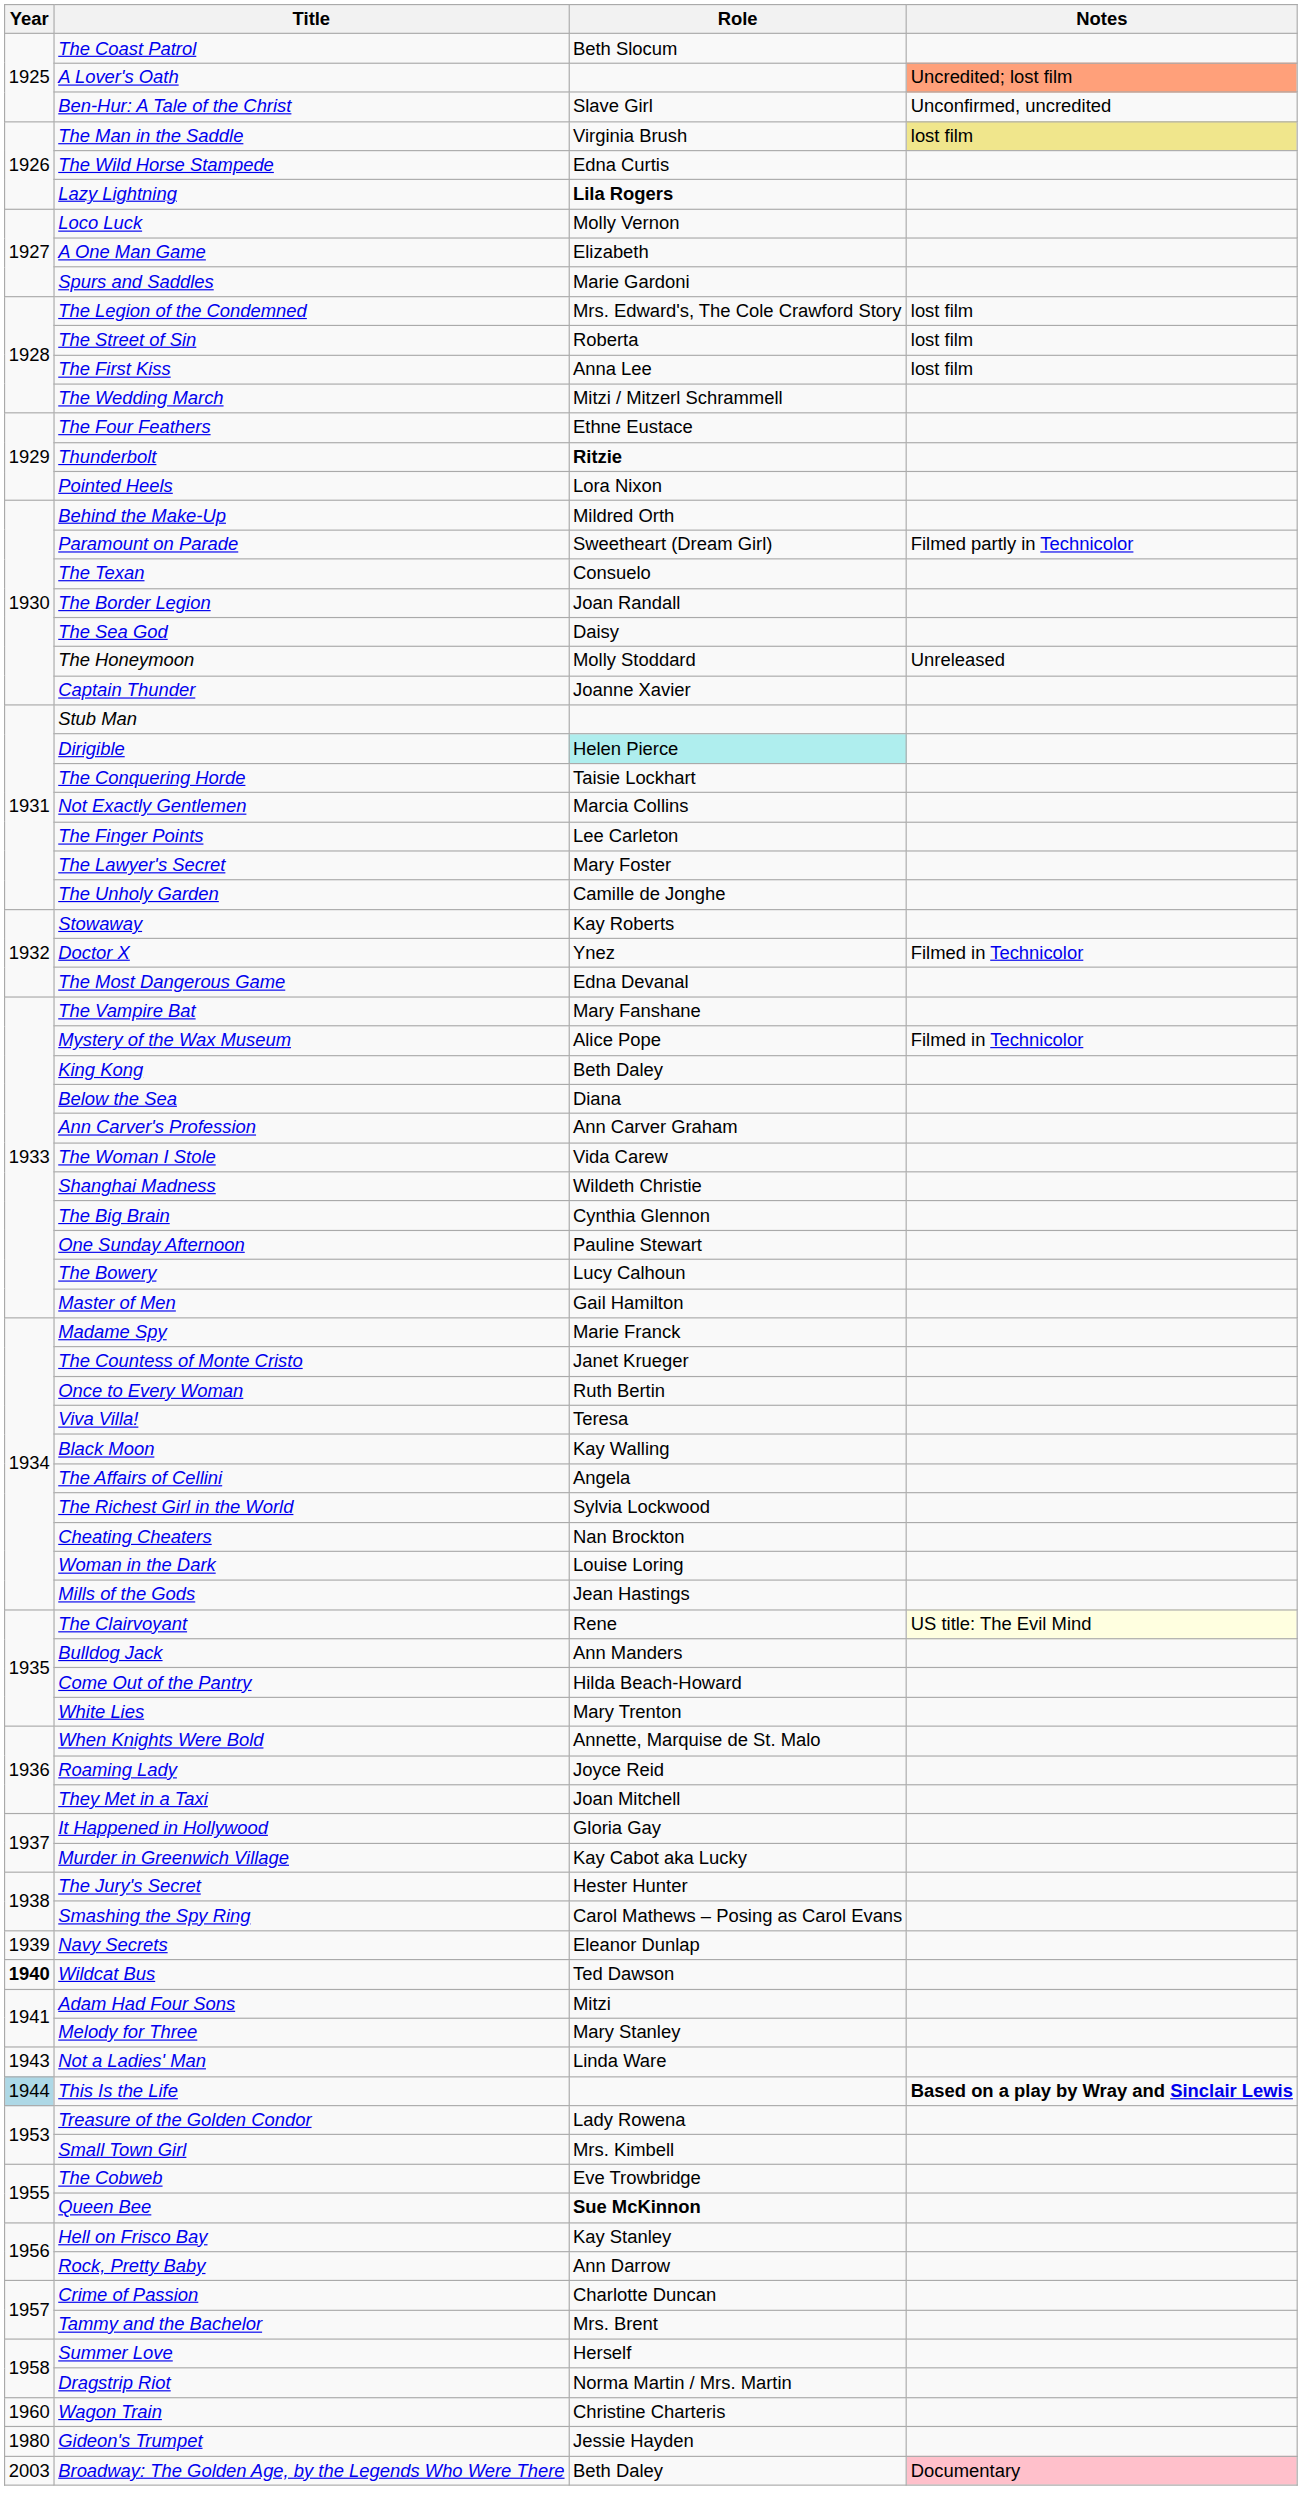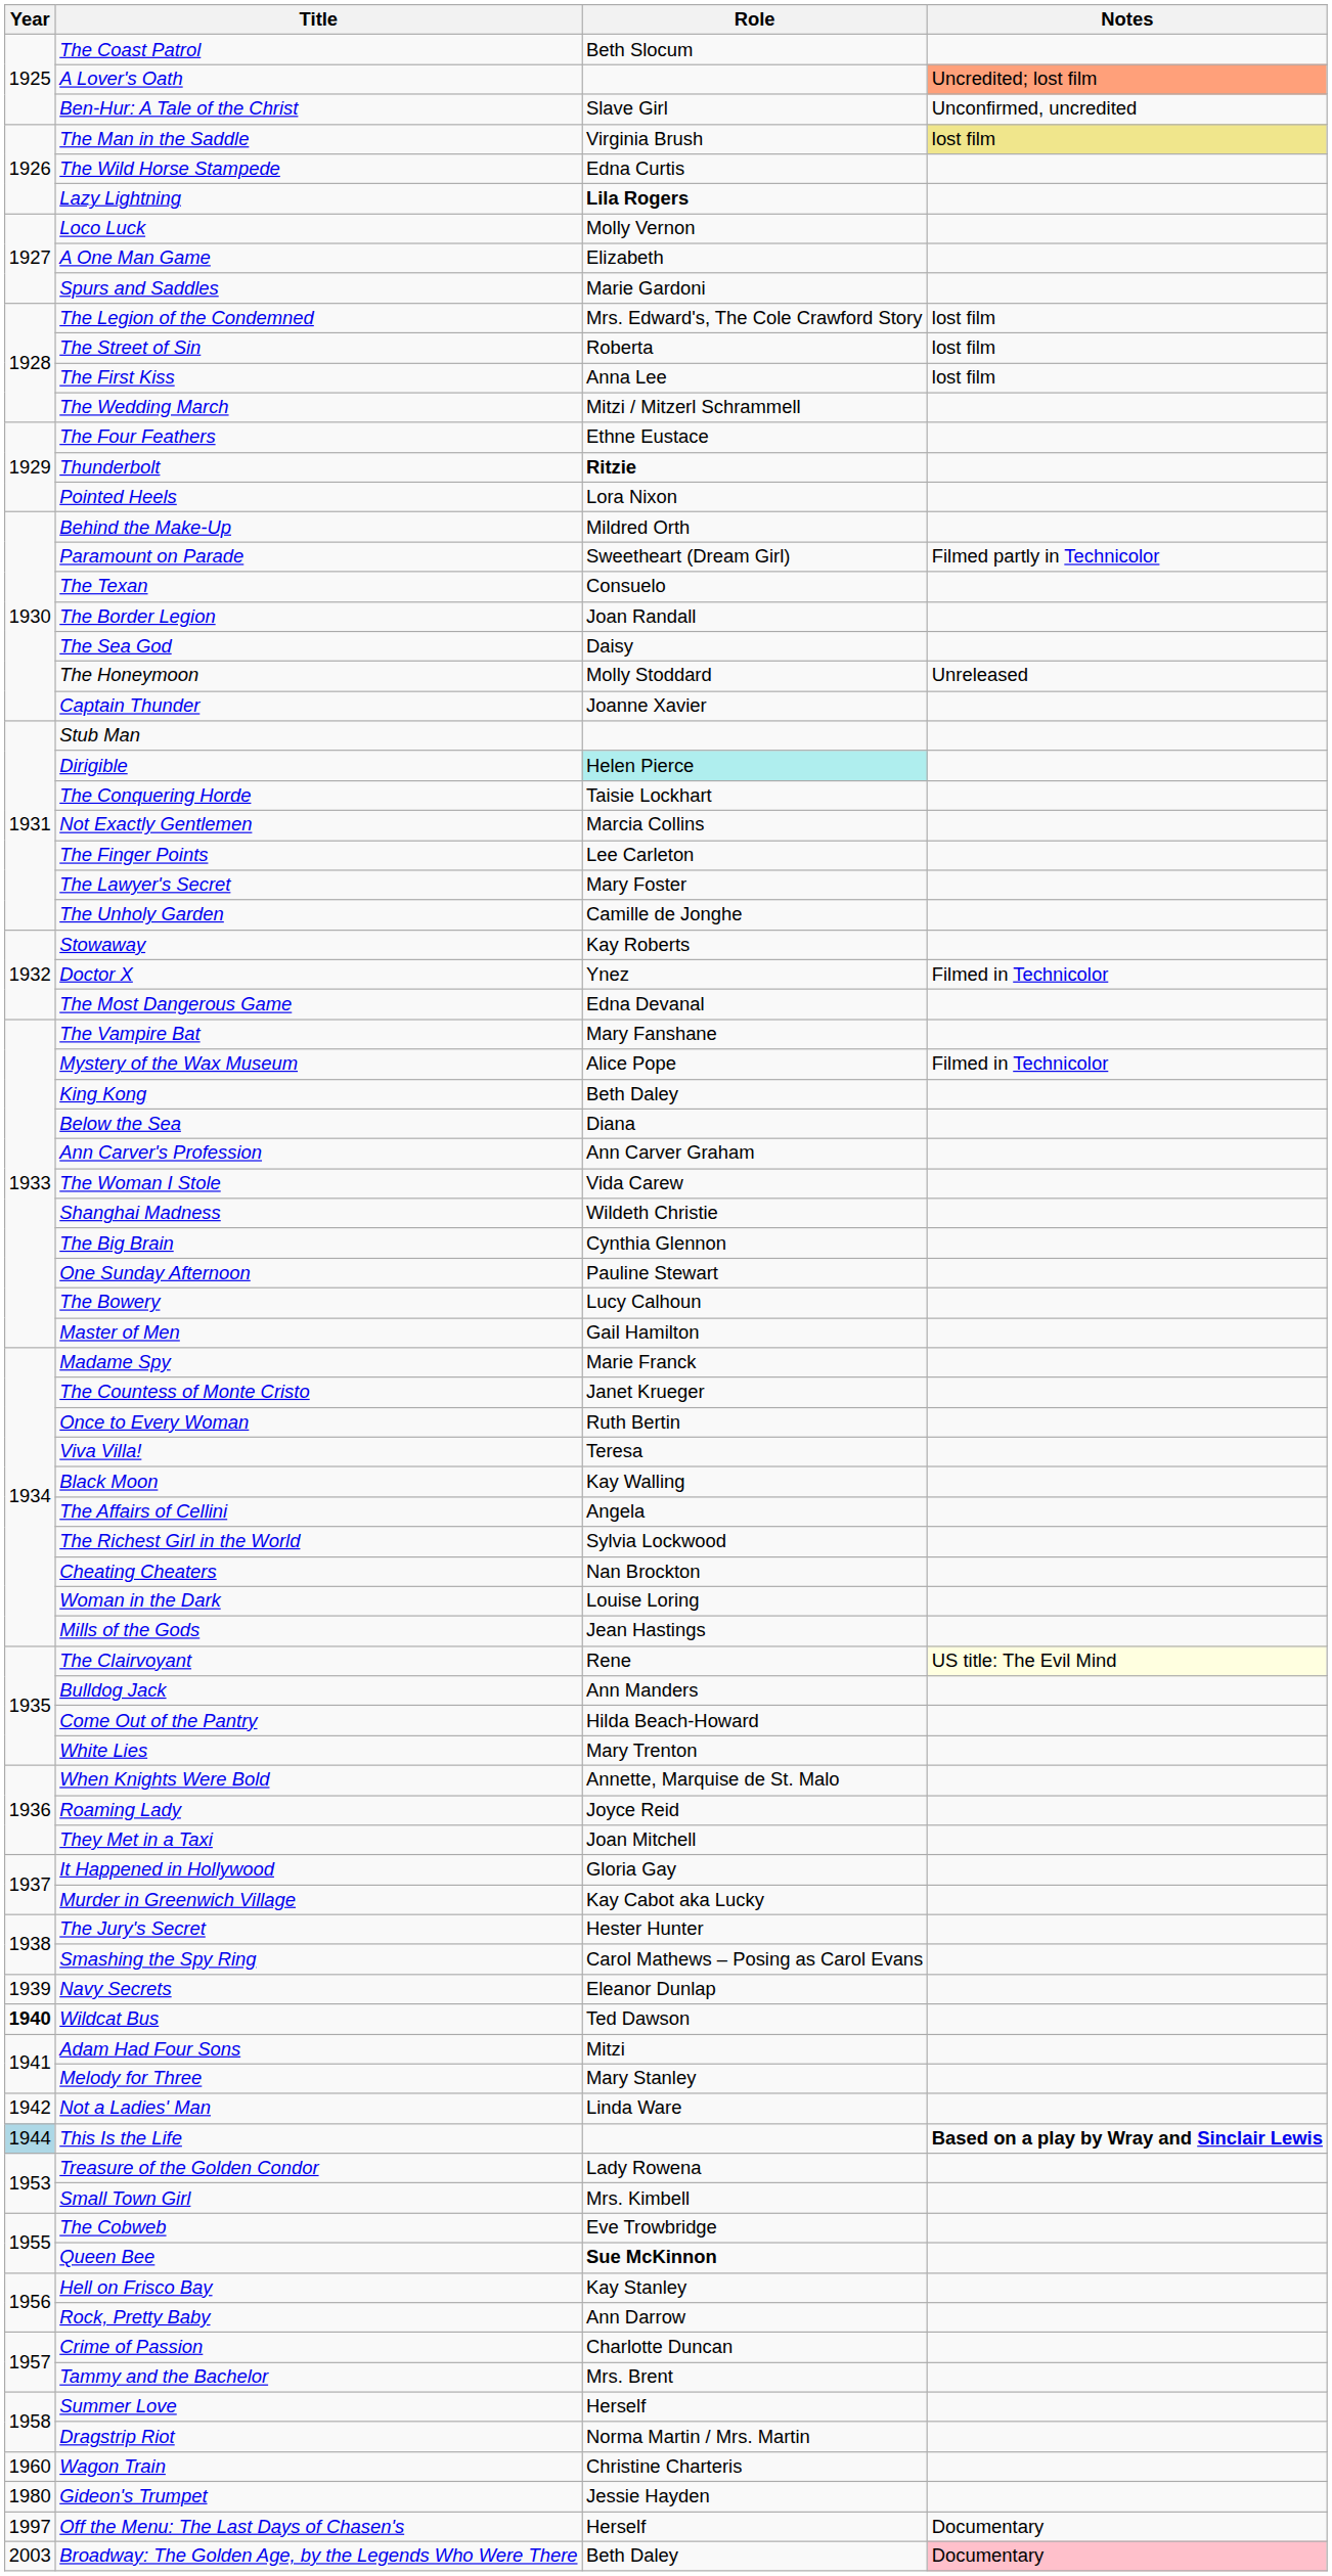 <table class="wikitable sortable sticky-header">
 <tr>
 <th>Year</th>
 <th>Title</th>
 <th>Role</th>
 <th>Notes</th>
 </tr>
 <tr>
 <td rowspan=3>1925</td>
 <td data-sort-value="Coast Patrol, The"><em><a href='#'>The Coast Patrol</a></em></td>
 <td>Beth Slocum</td>
 <td></td>
 </tr>
 <tr>
 <td data-sort-value="Lover's Oath, A"><em><a href='#'>A Lover's Oath</a></em></td>
 <td></td>
 <td style="background: lightsalmon;">Uncredited; lost film</td>
 </tr>
 <tr>
 <td><em><a href='#'>Ben-Hur: A Tale of the Christ</a></em></td>
 <td>Slave Girl</td>
 <td>Unconfirmed, uncredited</td>
 </tr>
 <tr>
 <td rowspan=3>1926</td>
 <td data-sort-value="Man in the Saddle, The"><em><a href='#'>The Man in the Saddle</a></em></td>
 <td>Virginia Brush</td>
 <td style="background: khaki;">lost film</td>
 </tr>
 <tr>
 <td data-sort-value="Wild Horse Stampede, The"><em><a href='#'>The Wild Horse Stampede</a></em></td>
 <td>Edna Curtis</td>
 <td></td>
 </tr>
 <tr>
 <td><em><a href='#'>Lazy Lightning</a></em></td>
 <td><strong>Lila Rogers</strong></td>
 <td></td>
 </tr>
 <tr>
 <td rowspan=3>1927</td>
 <td><em><a href='#'>Loco Luck</a></em></td>
 <td>Molly Vernon</td>
 <td></td>
 </tr>
 <tr>
 <td data-sort-value="One Man Game, A"><em><a href='#'>A One Man Game</a></em></td>
 <td>Elizabeth</td>
 <td></td>
 </tr>
 <tr>
 <td><em><a href='#'>Spurs and Saddles</a></em></td>
 <td>Marie Gardoni</td>
 <td></td>
 </tr>
 <tr>
 <td rowspan=4>1928</td>
 <td data-sort-value="Legion of the Condemned, The"><em><a href='#'>The Legion of the Condemned</a></em></td>
 <td>Mrs. Edward's, The Cole Crawford Story</td>
 <td>lost film</td>
 </tr>
 <tr>
 <td data-sort-value="Street of Sin, The"><em><a href='#'>The Street of Sin</a></em></td>
 <td>Roberta</td>
 <td>lost film</td>
 </tr>
 <tr>
 <td data-sort-value="First Kiss, The"><em><a href='#'>The First Kiss</a></em></td>
 <td>Anna Lee</td>
 <td>lost film</td>
 </tr>
 <tr>
 <td data-sort-value="Wedding March, The"><em><a href='#'>The Wedding March</a></em></td>
 <td>Mitzi / Mitzerl Schrammell</td>
 <td></td>
 </tr>
 <tr>
 <td rowspan=3>1929</td>
 <td data-sort-value="Four Feathers, The"><em><a href='#'>The Four Feathers</a></em></td>
 <td>Ethne Eustace</td>
 <td></td>
 </tr>
 <tr>
 <td><em><a href='#'>Thunderbolt</a></em></td>
 <td><strong>Ritzie</strong></td>
 <td></td>
 </tr>
 <tr>
 <td><em><a href='#'>Pointed Heels</a></em></td>
 <td>Lora Nixon</td>
 <td></td>
 </tr>
 <tr>
 <td rowspan=7>1930</td>
 <td><em><a href='#'>Behind the Make-Up</a></em></td>
 <td>Mildred Orth</td>
 <td></td>
 </tr>
 <tr>
 <td><em><a href='#'>Paramount on Parade</a></em></td>
 <td>Sweetheart (Dream Girl)</td>
 <td>Filmed partly in <a href='#'>Technicolor</a></td>
 </tr>
 <tr>
 <td data-sort-value="Texan, The"><em><a href='#'>The Texan</a></em></td>
 <td>Consuelo</td>
 <td></td>
 </tr>
 <tr>
 <td data-sort-value="Border Legion, The"><em><a href='#'>The Border Legion</a></em></td>
 <td>Joan Randall</td>
 <td></td>
 </tr>
 <tr>
 <td data-sort-value="Sea God, The"><em><a href='#'>The Sea God</a></em></td>
 <td>Daisy</td>
 <td></td>
 </tr>
 <tr>
 <td data-sort-value="Honeymoon, The"><em>The Honeymoon</em></td>
 <td>Molly Stoddard</td>
 <td>Unreleased</td>
 </tr>
 <tr>
 <td><em><a href='#'>Captain Thunder</a></em></td>
 <td>Joanne Xavier</td>
 <td></td>
 </tr>
 <tr>
 <td rowspan=7>1931</td>
 <td><em>Stub Man</em></td>
 <td></td>
 <td></td>
 </tr>
 <tr>
 <td><em><a href='#'>Dirigible</a></em></td>
 <td style="background: paleturquoise;">Helen Pierce</td>
 <td></td>
 </tr>
 <tr>
 <td data-sort-value="Conquering Horde, The"><em><a href='#'>The Conquering Horde</a></em></td>
 <td>Taisie Lockhart</td>
 <td></td>
 </tr>
 <tr>
 <td><em><a href='#'>Not Exactly Gentlemen</a></em></td>
 <td>Marcia Collins</td>
 <td></td>
 </tr>
 <tr>
 <td data-sort-value="Finger Points, The"><em><a href='#'>The Finger Points</a></em></td>
 <td>Lee Carleton</td>
 <td></td>
 </tr>
 <tr>
 <td data-sort-value="Lawyer's Secret, The"><em><a href='#'>The Lawyer's Secret</a></em></td>
 <td>Mary Foster</td>
 <td></td>
 </tr>
 <tr>
 <td data-sort-value="Unholy Garden, The"><em><a href='#'>The Unholy Garden</a></em></td>
 <td>Camille de Jonghe</td>
 <td></td>
 </tr>
 <tr>
 <td rowspan=3>1932</td>
 <td><em><a href='#'>Stowaway</a></em></td>
 <td>Kay Roberts</td>
 <td></td>
 </tr>
 <tr>
 <td><em><a href='#'>Doctor X</a></em></td>
 <td>Ynez</td>
 <td>Filmed in <a href='#'>Technicolor</a></td>
 </tr>
 <tr>
 <td data-sort-value="Most Dangerous Game, The"><em><a href='#'>The Most Dangerous Game</a></em></td>
 <td>Edna Devanal</td>
 <td></td>
 </tr>
 <tr>
 <td rowspan=11>1933</td>
 <td data-sort-value="Vampire Bat, The"><em><a href='#'>The Vampire Bat</a></em></td>
 <td>Mary Fanshane</td>
 <td></td>
 </tr>
 <tr>
 <td><em><a href='#'>Mystery of the Wax Museum</a></em></td>
 <td>Alice Pope</td>
 <td>Filmed in <a href='#'>Technicolor</a></td>
 </tr>
 <tr>
 <td><em><a href='#'>King Kong</a></em></td>
 <td>Beth Daley</td>
 <td></td>
 </tr>
 <tr>
 <td><em><a href='#'>Below the Sea</a></em></td>
 <td>Diana</td>
 <td></td>
 </tr>
 <tr>
 <td><em><a href='#'>Ann Carver's Profession</a></em></td>
 <td>Ann Carver Graham</td>
 <td></td>
 </tr>
 <tr>
 <td data-sort-value="Woman I Stole, The"><em><a href='#'>The Woman I Stole</a></em></td>
 <td>Vida Carew</td>
 <td></td>
 </tr>
 <tr>
 <td><em><a href='#'>Shanghai Madness</a></em></td>
 <td>Wildeth Christie</td>
 <td></td>
 </tr>
 <tr>
 <td data-sort-value="Big Brain, The"><em><a href='#'>The Big Brain</a></em></td>
 <td>Cynthia Glennon</td>
 <td></td>
 </tr>
 <tr>
 <td><em><a href='#'>One Sunday Afternoon</a></em></td>
 <td>Pauline Stewart</td>
 <td></td>
 </tr>
 <tr>
 <td data-sort-value="Bowery, The"><em><a href='#'>The Bowery</a></em></td>
 <td>Lucy Calhoun</td>
 <td></td>
 </tr>
 <tr>
 <td><em><a href='#'>Master of Men</a></em></td>
 <td>Gail Hamilton</td>
 <td></td>
 </tr>
 <tr>
 <td rowspan=10>1934</td>
 <td><em><a href='#'>Madame Spy</a></em></td>
 <td>Marie Franck</td>
 <td></td>
 </tr>
 <tr>
 <td data-sort-value="Countess of Monte Cristo, The"><em><a href='#'>The Countess of Monte Cristo</a></em></td>
 <td>Janet Krueger</td>
 <td></td>
 </tr>
 <tr>
 <td><em><a href='#'>Once to Every Woman</a></em></td>
 <td>Ruth Bertin</td>
 <td></td>
 </tr>
 <tr>
 <td><em><a href='#'>Viva Villa!</a></em></td>
 <td>Teresa</td>
 <td></td>
 </tr>
 <tr>
 <td><em><a href='#'>Black Moon</a></em></td>
 <td>Kay Walling</td>
 <td></td>
 </tr>
 <tr>
 <td data-sort-value="Affairs of Cellini, The"><em><a href='#'>The Affairs of Cellini</a></em></td>
 <td>Angela</td>
 <td></td>
 </tr>
 <tr>
 <td data-sort-value="Richest Girl in the World, The"><em><a href='#'>The Richest Girl in the World</a></em></td>
 <td>Sylvia Lockwood</td>
 <td></td>
 </tr>
 <tr>
 <td><em><a href='#'>Cheating Cheaters</a></em></td>
 <td>Nan Brockton</td>
 <td></td>
 </tr>
 <tr>
 <td><em><a href='#'>Woman in the Dark</a></em></td>
 <td>Louise Loring</td>
 <td></td>
 </tr>
 <tr>
 <td><em><a href='#'>Mills of the Gods</a></em></td>
 <td>Jean Hastings</td>
 <td></td>
 </tr>
 <tr>
 <td rowspan=4>1935</td>
 <td data-sort-value="Clairvoyant, The"><em><a href='#'>The Clairvoyant</a></em></td>
 <td>Rene</td>
 <td style="background: lightyellow;">US title: The Evil Mind</td>
 </tr>
 <tr>
 <td><em><a href='#'>Bulldog Jack</a></em></td>
 <td>Ann Manders</td>
 <td></td>
 </tr>
 <tr>
 <td><em><a href='#'>Come Out of the Pantry</a></em></td>
 <td>Hilda Beach-Howard</td>
 <td></td>
 </tr>
 <tr>
 <td><em><a href='#'>White Lies</a></em></td>
 <td>Mary Trenton</td>
 <td></td>
 </tr>
 <tr>
 <td rowspan=3>1936</td>
 <td><em><a href='#'>When Knights Were Bold</a></em></td>
 <td>Annette, Marquise de St. Malo</td>
 <td></td>
 </tr>
 <tr>
 <td><em><a href='#'>Roaming Lady</a></em></td>
 <td>Joyce Reid</td>
 <td></td>
 </tr>
 <tr>
 <td><em><a href='#'>They Met in a Taxi</a></em></td>
 <td>Joan Mitchell</td>
 <td></td>
 </tr>
 <tr>
 <td rowspan=2>1937</td>
 <td><em><a href='#'>It Happened in Hollywood</a></em></td>
 <td>Gloria Gay</td>
 <td></td>
 </tr>
 <tr>
 <td><em><a href='#'>Murder in Greenwich Village</a></em></td>
 <td>Kay Cabot aka Lucky</td>
 <td></td>
 </tr>
 <tr>
 <td rowspan=2>1938</td>
 <td data-sort-value="Jury's Secret, The"><em><a href='#'>The Jury's Secret</a></em></td>
 <td>Hester Hunter</td>
 <td></td>
 </tr>
 <tr>
 <td><em><a href='#'>Smashing the Spy Ring</a></em></td>
 <td>Carol Mathews – Posing as Carol Evans</td>
 <td></td>
 </tr>
 <tr>
 <td>1939</td>
 <td><em><a href='#'>Navy Secrets</a></em></td>
 <td>Eleanor Dunlap</td>
 <td></td>
 </tr>
 <tr>
 <td><strong>1940</strong></td>
 <td><em><a href='#'>Wildcat Bus</a></em></td>
 <td>Ted Dawson</td>
 <td></td>
 </tr>
 <tr>
 <td rowspan=2>1941</td>
 <td><em><a href='#'>Adam Had Four Sons</a></em></td>
 <td>Mitzi</td>
 <td></td>
 </tr>
 <tr>
 <td><em><a href='#'>Melody for Three</a></em></td>
 <td>Mary Stanley</td>
 <td></td>
 </tr>
 <tr>
-<td>1943</td>
+<td>1942</td>
 <td><em><a href='#'>Not a Ladies' Man</a></em></td>
 <td>Linda Ware</td>
 <td></td>
 </tr>
 <tr>
 <td style="background: lightblue;">1944</td>
 <td><em><a href='#'>This Is the Life</a></em></td>
 <td></td>
 <td><strong>Based on a play by Wray and <a href='#'>Sinclair Lewis</a></strong></td>
 </tr>
 <tr>
 <td rowspan=2>1953</td>
 <td><em><a href='#'>Treasure of the Golden Condor</a></em></td>
 <td>Lady Rowena</td>
 <td></td>
 </tr>
 <tr>
 <td><em><a href='#'>Small Town Girl</a></em></td>
 <td>Mrs. Kimbell</td>
 <td></td>
 </tr>
 <tr>
 <td rowspan=2>1955</td>
 <td data-sort-value="Cobweb, The"><em><a href='#'>The Cobweb</a></em></td>
 <td>Eve Trowbridge</td>
 <td></td>
 </tr>
 <tr>
 <td><em><a href='#'>Queen Bee</a></em></td>
 <td><strong>Sue McKinnon</strong></td>
 <td></td>
 </tr>
 <tr>
 <td rowspan=2>1956</td>
 <td><em><a href='#'>Hell on Frisco Bay</a></em></td>
 <td>Kay Stanley</td>
 <td></td>
 </tr>
 <tr>
 <td><em><a href='#'>Rock, Pretty Baby</a></em></td>
 <td>Ann Darrow</td>
 <td></td>
 </tr>
 <tr>
 <td rowspan=2>1957</td>
 <td><em><a href='#'>Crime of Passion</a></em></td>
 <td>Charlotte Duncan</td>
 <td></td>
 </tr>
 <tr>
 <td><em><a href='#'>Tammy and the Bachelor</a></em></td>
 <td>Mrs. Brent</td>
 <td></td>
 </tr>
 <tr>
 <td rowspan=2>1958</td>
 <td><em><a href='#'>Summer Love</a></em></td>
 <td>Herself</td>
 <td></td>
 </tr>
 <tr>
 <td><em><a href='#'>Dragstrip Riot</a></em></td>
 <td>Norma Martin / Mrs. Martin</td>
 <td></td>
 </tr>
 <tr>
 <td>1960</td>
 <td><em><a href='#'>Wagon Train</a></em></td>
 <td>Christine Charteris</td>
 <td></td>
 </tr>
 <tr>
 <td>1980</td>
 <td><em><a href='#'>Gideon's Trumpet</a></em></td>
 <td>Jessie Hayden</td>
 <td></td>
 </tr>
 <tr>
+<td>1997</td>
+<td><em><a href='#'>Off the Menu: The Last Days of Chasen's</a></em></td>
+<td>Herself</td>
+<td>Documentary</td>
+</tr>
+<tr>
 <td>2003</td>
 <td><em><a href='#'>Broadway: The Golden Age, by the Legends Who Were There</a></em></td>
 <td>Beth Daley</td>
 <td style="background: pink;">Documentary</td>
 </tr>
 </table>
